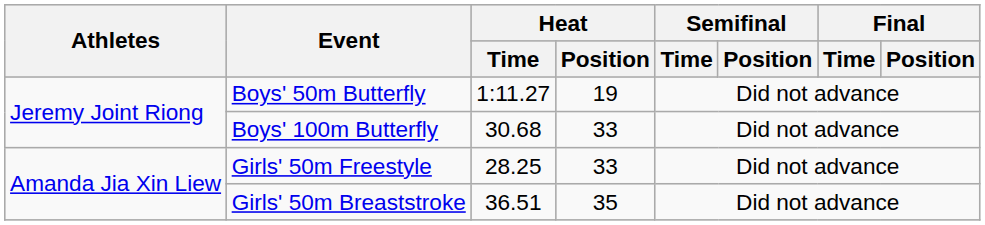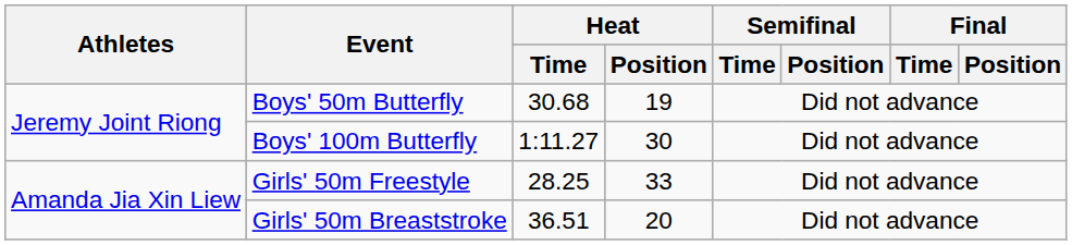 <table class="wikitable" border="1" style="font-size:90%">
 <tr>
 <th rowspan=2>Athletes</th>
 <th rowspan=2>Event</th>
 <th colspan=2>Heat</th>
 <th colspan=2>Semifinal</th>
 <th colspan=2>Final</th>
 </tr>
 <tr>
 <th>Time</th>
 <th>Position</th>
 <th>Time</th>
 <th>Position</th>
 <th>Time</th>
 <th>Position</th>
 </tr>
 <tr>
 <td rowspan=2><a href='#'>Jeremy Joint Riong</a></td>
 <td><a href='#'>Boys' 50m Butterfly</a></td>
-<td align=center>1:11.27</td>
+<td align=center>30.68</td>
 <td align=center>19</td>
 <td colspan="4" align=center>Did not advance</td>
 </tr>
 <tr>
 <td><a href='#'>Boys' 100m Butterfly</a></td>
-<td align=center>30.68</td>
-<td align=center>33</td>
+<td align=center>1:11.27</td>
+<td align=center>30</td>
 <td colspan="4" align=center>Did not advance</td>
 </tr>
 <tr>
 <td rowspan=2><a href='#'>Amanda Jia Xin Liew</a></td>
 <td><a href='#'>Girls' 50m Freestyle</a></td>
 <td align=center>28.25</td>
 <td align=center>33</td>
 <td colspan="4" align=center>Did not advance</td>
 </tr>
 <tr>
 <td><a href='#'>Girls' 50m Breaststroke</a></td>
 <td align=center>36.51</td>
-<td align=center>35</td>
+<td align=center>20</td>
 <td colspan="4" align=center>Did not advance</td>
 </tr>
 </table>
